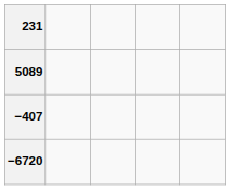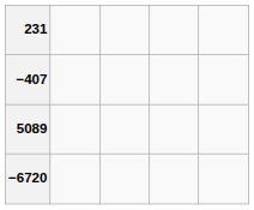 <table class="wikitable" border="1" style="text-align:center">
 <tr>
 <th style="text-align:right;height:50px">231</th>
 <td style="width:50px"> </td>
 <td style="width:50px"></td>
-<td style="width:50px"></td>
-<td style="width:50px"></td>
-</tr>
-<tr>
-<th style="text-align:right;height:50px">5089</th>
-<td style="width:50px"></td>
-<td style="width:50px"> </td>
 <td style="width:50px"></td>
 <td style="width:50px"></td>
 </tr>
 <tr>
 <th style="text-align:right;height:50px">−407</th>
 <td style="width:50px"> </td>
 <td style="width:50px"></td>
 <td style="width:50px"> </td>
 <td style="width:50px"></td>
 </tr>
 <tr>
+<th style="text-align:right;height:50px">5089</th>
+<td style="width:50px"></td>
+<td style="width:50px"> </td>
+<td style="width:50px"></td>
+<td style="width:50px"></td>
+</tr>
+<tr>
 <th style="text-align:right;height:50px">−6720</th>
 <td style="width:50px"></td>
 <td style="width:50px"></td>
 <td style="width:50px"></td>
 <td style="width:50px"> </td>
 </tr>
 </table>
